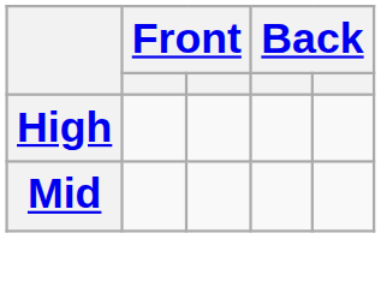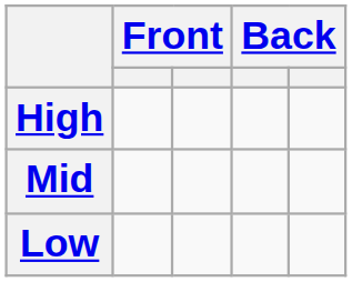 <table class="wikitable" style="margin: 1em auto 1em auto; text-align: center;">
 <tr>
 <th rowspan=2></th>
 <th colspan=2><a href='#'>Front</a></th>
 <th colspan=2><a href='#'>Back</a></th>
 </tr>
 <tr>
 <th></th>
 <th></th>
 <th></th>
 <th></th>
 </tr>
 <tr>
 <th><a href='#'>High</a></th>
 <td></td>
 <td></td>
 <td></td>
 <td></td>
 </tr>
 <tr>
 <th><a href='#'>Mid</a></th>
 <td></td>
 <td></td>
 <td></td>
 <td></td>
 </tr>
+<tr>
+<th><a href='#'>Low</a></th>
+<td></td>
+<td></td>
+<td></td>
+<td></td>
+</tr>
 </table>
